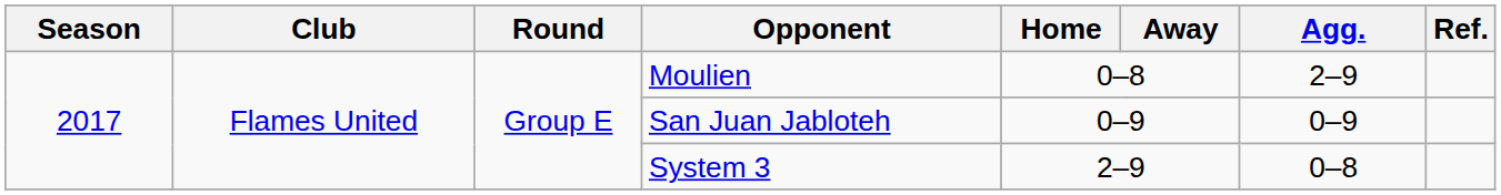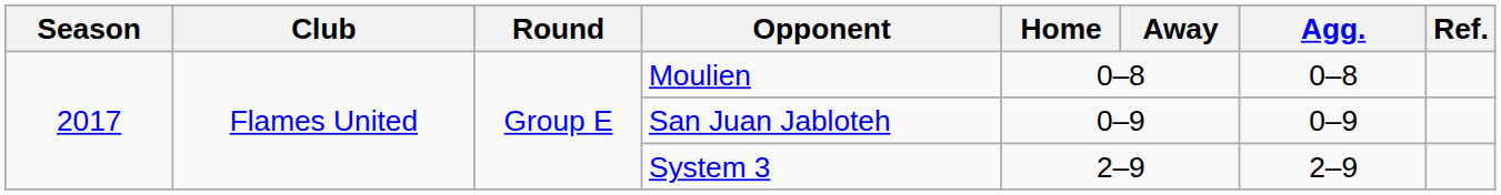 <table class="wikitable" style="font-size:95%; text-align: center;">
 <tr>
 <th width="80">Season</th>
 <th width="150">Club</th>
 <th width="80">Round</th>
 <th width="180">Opponent</th>
 <th width="55">Home</th>
 <th width="55">Away</th>
 <th width="90"><a href='#'>Agg.</a></th>
 <th>Ref.</th>
 </tr>
 <tr>
 <td rowspan="3"><a href='#'>2017</a></td>
 <td rowspan="3"><a href='#'>Flames United</a></td>
 <td rowspan="3"><a href='#'>Group E</a></td>
 <td style="text-align:left"> <a href='#'>Moulien</a></td>
 <td colspan="2">0–8</td>
-<td>2–9</td>
+<td>0–8</td>
 <td></td>
 </tr>
 <tr>
 <td style="text-align:left"> <a href='#'>San Juan Jabloteh</a></td>
 <td colspan="2">0–9</td>
 <td>0–9</td>
 <td></td>
 </tr>
 <tr>
 <td style="text-align:left"> <a href='#'>System 3</a></td>
 <td colspan="2">2–9</td>
-<td>0–8</td>
+<td>2–9</td>
 <td></td>
 </tr>
 </table>
